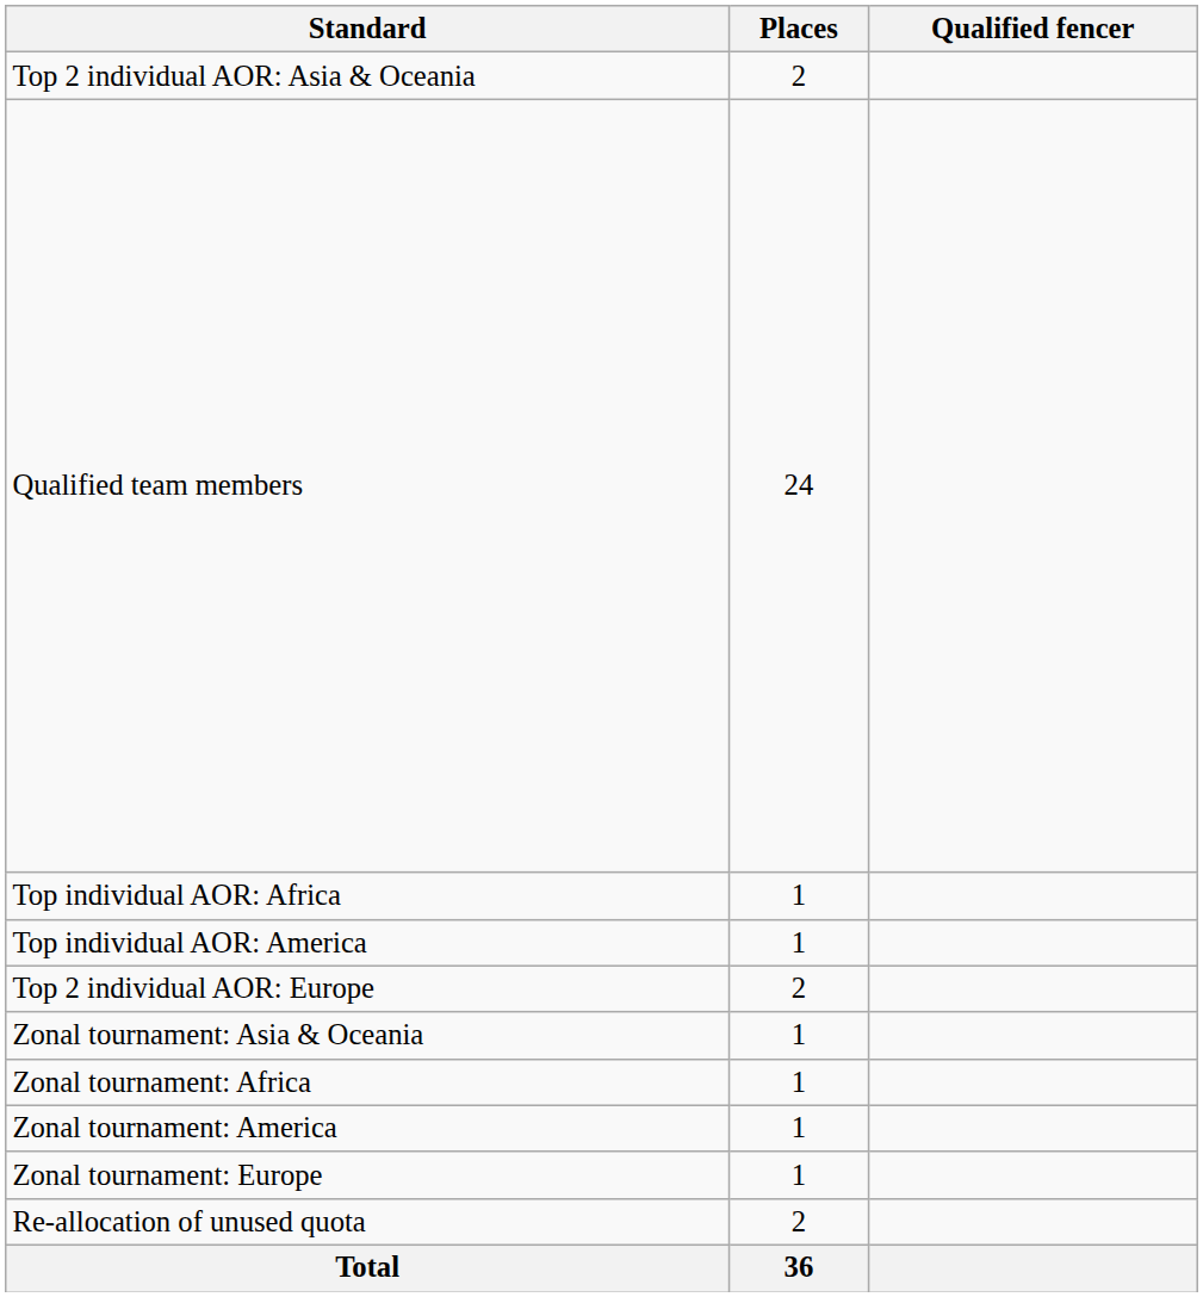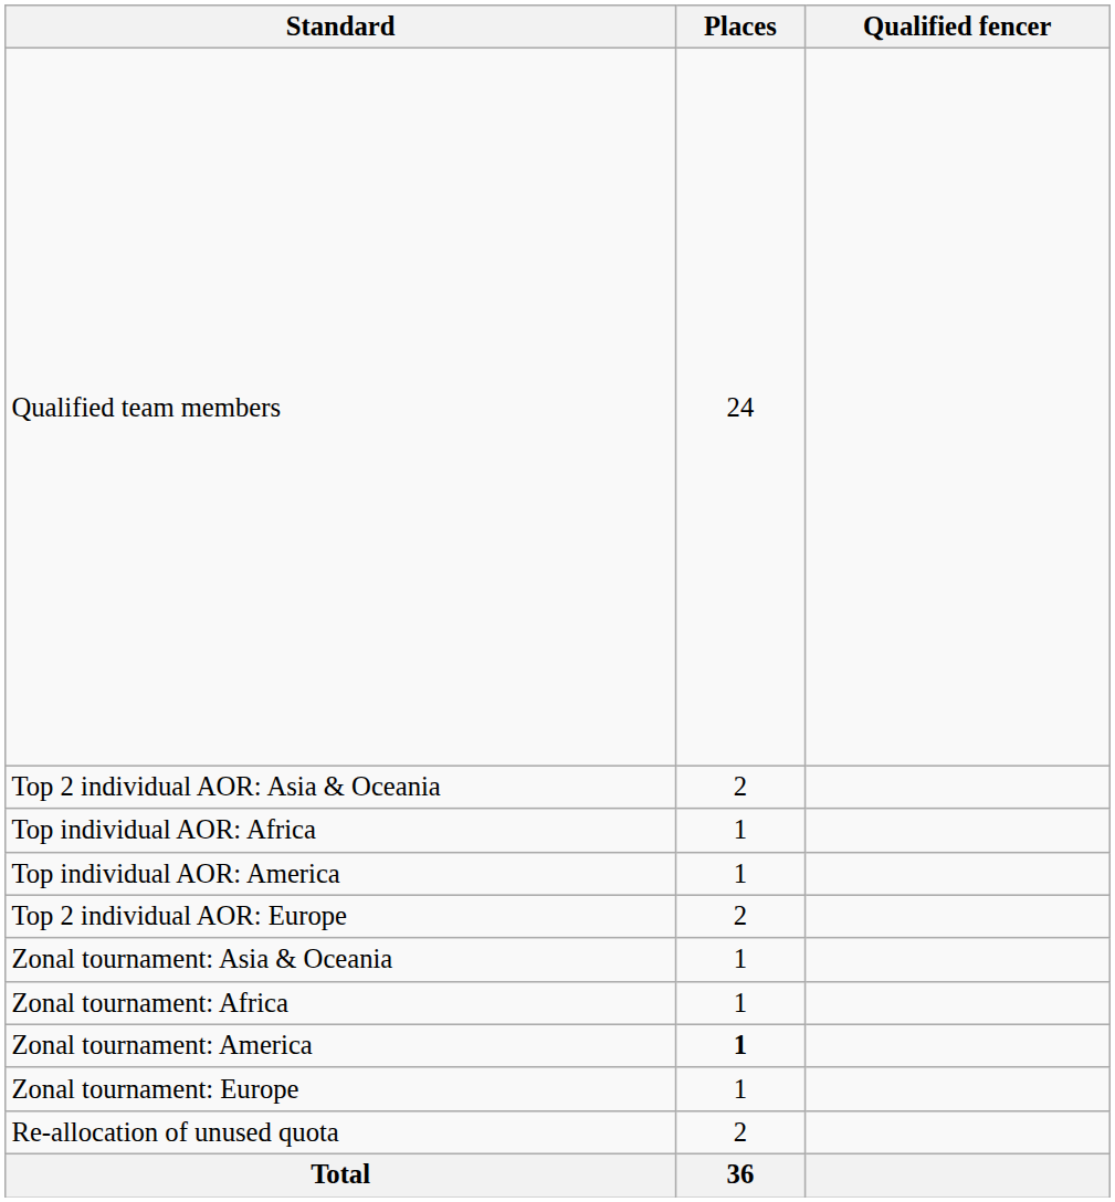 <table class="wikitable" width=650>
 <tr>
 <th>Standard</th>
 <th>Places</th>
 <th>Qualified fencer</th>
 </tr>
 <tr>
+<td>Qualified team members</td>
+<td align=center>24</td>
+<td><br><br><br><br><br><br><br><br><br><br><br><br><br><br><br><br><br><br><br><br><br><br><br></td>
+</tr>
+<tr>
 <td>Top 2 individual AOR: Asia & Oceania</td>
 <td align=center>2</td>
 <td><br></td>
-</tr>
-<tr>
-<td>Qualified team members</td>
-<td align=center>24</td>
-<td><br><br><br><br><br><br><br><br><br><br><br><br><br><br><br><br><br><br><br><br><br><br><br></td>
 </tr>
 <tr>
 <td>Top individual AOR: Africa</td>
 <td align=center>1</td>
 <td><br></td>
 </tr>
 <tr>
 <td>Top individual AOR: America</td>
 <td align=center>1</td>
 <td><br></td>
 </tr>
 <tr>
 <td>Top 2 individual AOR: Europe</td>
 <td align=center>2</td>
 <td><br></td>
 </tr>
 <tr>
 <td>Zonal tournament: Asia & Oceania</td>
 <td align=center>1</td>
 <td></td>
 </tr>
 <tr>
 <td>Zonal tournament: Africa</td>
 <td align=center>1</td>
 <td></td>
 </tr>
 <tr>
 <td>Zonal tournament: America</td>
-<td align=center>1</td>
+<td align=center><strong>1</strong></td>
 <td></td>
 </tr>
 <tr>
 <td>Zonal tournament: Europe</td>
 <td align=center>1</td>
 <td></td>
 </tr>
 <tr>
 <td>Re-allocation of unused quota</td>
 <td align=center>2</td>
 <td><br></td>
 </tr>
 <tr>
 <th>Total</th>
 <th>36</th>
 <th></th>
 </tr>
 </table>
